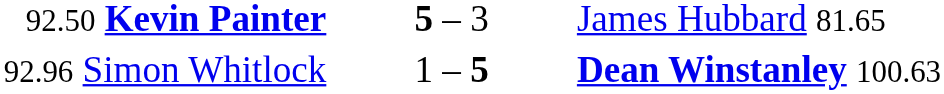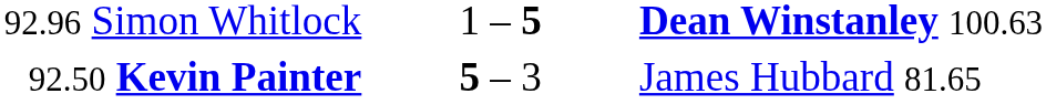 <table style="text-align:center">
 <tr>
 <th width=223></th>
 <th width=100></th>
 <th width=223></th>
 </tr>
 <tr>
+<td align=right><small><span>92.96</span></small> <a href='#'>Simon Whitlock</a> </td>
+<td>1 – <strong>5</strong></td>
+<td align=left> <strong><a href='#'>Dean Winstanley</a></strong> <small><span>100.63</span></small></td>
+</tr>
+<tr>
 <td align=right><small><span>92.50</span></small> <strong><a href='#'>Kevin Painter</a></strong> </td>
 <td><strong>5</strong> – 3</td>
 <td align=left> <a href='#'>James Hubbard</a> <small><span>81.65</span></small></td>
 </tr>
-<tr>
-<td align=right><small><span>92.96</span></small> <a href='#'>Simon Whitlock</a> </td>
-<td>1 – <strong>5</strong></td>
-<td align=left> <strong><a href='#'>Dean Winstanley</a></strong> <small><span>100.63</span></small></td>
-</tr>
 </table>
